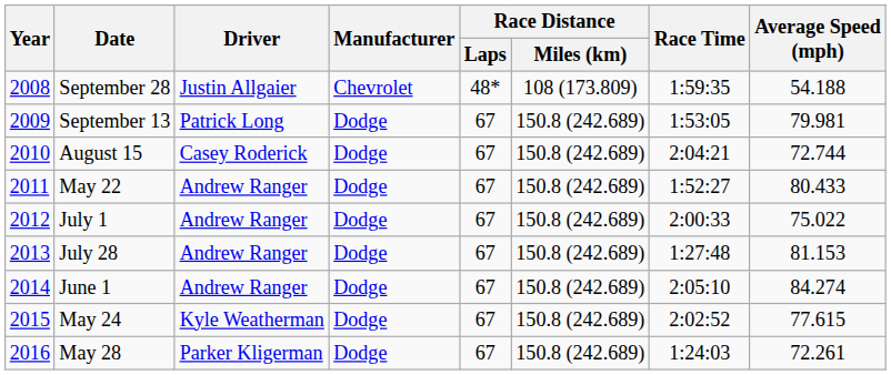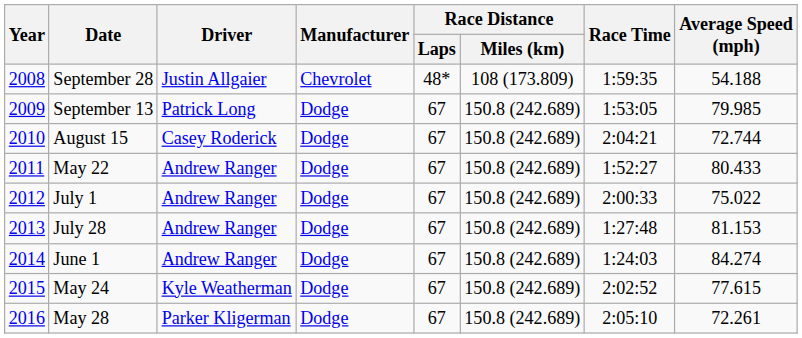 <table class="wikitable" style="font-size: 95%;">
 <tr>
 <th rowspan="2">Year</th>
 <th rowspan="2">Date</th>
 <th rowspan="2">Driver</th>
 <th rowspan="2">Manufacturer</th>
 <th colspan="2">Race Distance</th>
 <th rowspan="2">Race Time</th>
 <th rowspan="2">Average Speed<br>(mph)</th>
 </tr>
 <tr>
 <th>Laps</th>
 <th>Miles (km)</th>
 </tr>
 <tr>
 <td><a href='#'>2008</a></td>
 <td>September 28</td>
 <td><a href='#'>Justin Allgaier</a></td>
 <td><a href='#'>Chevrolet</a></td>
 <td align="center">48*</td>
 <td align="center">108 (173.809)</td>
 <td align="center">1:59:35</td>
 <td align="center">54.188</td>
 </tr>
 <tr>
 <td><a href='#'>2009</a></td>
 <td>September 13</td>
 <td><a href='#'>Patrick Long</a></td>
 <td><a href='#'>Dodge</a></td>
 <td align="center">67</td>
 <td align="center">150.8 (242.689)</td>
 <td align="center">1:53:05</td>
-<td align="center">79.981</td>
+<td align="center">79.985</td>
 </tr>
 <tr>
 <td><a href='#'>2010</a></td>
 <td>August 15</td>
 <td><a href='#'>Casey Roderick</a></td>
 <td><a href='#'>Dodge</a></td>
 <td align="center">67</td>
 <td align="center">150.8 (242.689)</td>
 <td align="center">2:04:21</td>
 <td align="center">72.744</td>
 </tr>
 <tr>
 <td><a href='#'>2011</a></td>
 <td>May 22</td>
 <td><a href='#'>Andrew Ranger</a></td>
 <td><a href='#'>Dodge</a></td>
 <td align="center">67</td>
 <td align="center">150.8 (242.689)</td>
 <td align="center">1:52:27</td>
 <td align="center">80.433</td>
 </tr>
 <tr>
 <td><a href='#'>2012</a></td>
 <td>July 1</td>
 <td><a href='#'>Andrew Ranger</a></td>
 <td><a href='#'>Dodge</a></td>
 <td align="center">67</td>
 <td align="center">150.8 (242.689)</td>
 <td align="center">2:00:33</td>
 <td align="center">75.022</td>
 </tr>
 <tr>
 <td><a href='#'>2013</a></td>
 <td>July 28</td>
 <td><a href='#'>Andrew Ranger</a></td>
 <td><a href='#'>Dodge</a></td>
 <td align="center">67</td>
 <td align="center">150.8 (242.689)</td>
 <td align="center">1:27:48</td>
 <td align="center">81.153</td>
 </tr>
 <tr>
 <td><a href='#'>2014</a></td>
 <td>June 1</td>
 <td><a href='#'>Andrew Ranger</a></td>
 <td><a href='#'>Dodge</a></td>
 <td align="center">67</td>
 <td align="center">150.8 (242.689)</td>
-<td align="center">2:05:10</td>
+<td align="center">1:24:03</td>
 <td align="center">84.274</td>
 </tr>
 <tr>
 <td><a href='#'>2015</a></td>
 <td>May 24</td>
 <td><a href='#'>Kyle Weatherman</a></td>
 <td><a href='#'>Dodge</a></td>
 <td align="center">67</td>
 <td align="center">150.8 (242.689)</td>
 <td align="center">2:02:52</td>
 <td align="center">77.615</td>
 </tr>
 <tr>
 <td><a href='#'>2016</a></td>
 <td>May 28</td>
 <td><a href='#'>Parker Kligerman</a></td>
 <td><a href='#'>Dodge</a></td>
 <td align="center">67</td>
 <td align="center">150.8 (242.689)</td>
-<td align="center">1:24:03</td>
+<td align="center">2:05:10</td>
 <td align="center">72.261</td>
 </tr>
 </table>
